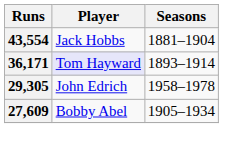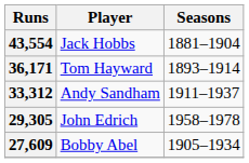 <table class="wikitable">
 <tr>
 <th>Runs</th>
 <th>Player</th>
 <th>Seasons</th>
 </tr>
 <tr>
 <th>43,554</th>
 <td> <a href='#'>Jack Hobbs</a></td>
 <td>1881–1904</td>
 </tr>
 <tr>
 <th>36,171</th>
-<td style="background: lavender;"> <a href='#'>Tom Hayward</a></td>
+<td> <a href='#'>Tom Hayward</a></td>
 <td>1893–1914</td>
+</tr>
+<tr>
+<th>33,312</th>
+<td> <a href='#'>Andy Sandham</a></td>
+<td>1911–1937</td>
 </tr>
 <tr>
 <th>29,305</th>
 <td> <a href='#'>John Edrich</a></td>
 <td>1958–1978</td>
 </tr>
 <tr>
 <th>27,609</th>
 <td> <a href='#'>Bobby Abel</a></td>
 <td>1905–1934</td>
 </tr>
 <tr>
 </tr>
 </table>
